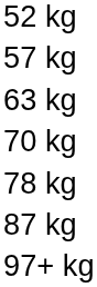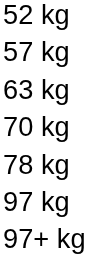 <table>
 <tr>
 <td>52 kg</td>
 <td></td>
 <td></td>
 <td></td>
 </tr>
 <tr>
 <td>57 kg</td>
 <td></td>
 <td></td>
 <td></td>
 </tr>
 <tr>
 <td>63 kg</td>
 <td></td>
 <td></td>
 <td></td>
 </tr>
 <tr>
 <td>70 kg</td>
 <td></td>
 <td></td>
 <td></td>
 </tr>
 <tr>
 <td>78 kg</td>
 <td></td>
 <td></td>
 <td></td>
 </tr>
 <tr>
-<td>87 kg</td>
+<td>97 kg</td>
 <td></td>
 <td></td>
 <td></td>
 </tr>
 <tr>
 <td>97+ kg</td>
 <td></td>
 <td></td>
 <td></td>
 </tr>
 </table>
